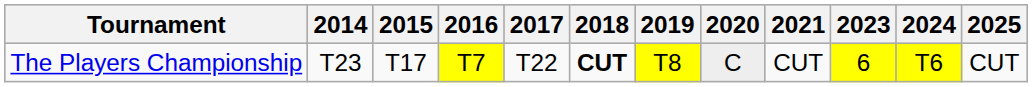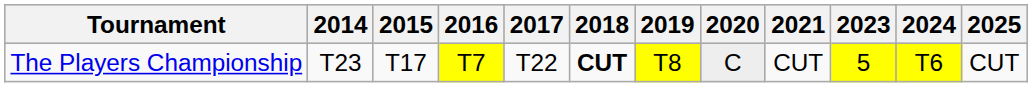 <table class="wikitable" style="font-size:95%;text-align:center;">
 <tr>
 <th>Tournament</th>
 <th>2014</th>
 <th>2015</th>
 <th>2016</th>
 <th>2017</th>
 <th>2018</th>
 <th>2019</th>
 <th>2020</th>
 <th>2021</th>
 <th>2023</th>
 <th>2024</th>
 <th>2025</th>
 </tr>
 <tr>
 <td align=left><a href='#'>The Players Championship</a></td>
 <td>T23</td>
 <td>T17</td>
 <td style="background:yellow;">T7</td>
 <td>T22</td>
 <td><strong>CUT</strong></td>
 <td style="background:yellow;">T8</td>
 <td style="background:#eeeeee;">C</td>
 <td>CUT</td>
-<td style="background:yellow;">6</td>
+<td style="background:yellow;">5</td>
 <td style="background:yellow;">T6</td>
 <td>CUT</td>
 </tr>
 </table>
